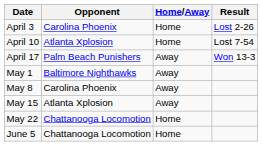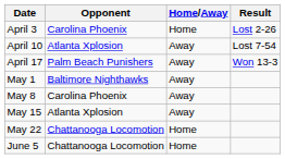 <table class="wikitable">
 <tr>
 <th>Date</th>
 <th>Opponent</th>
 <th><a href='#'>Home</a>/<a href='#'>Away</a></th>
 <th>Result</th>
 </tr>
 <tr>
 <td>April 3</td>
 <td><a href='#'>Carolina Phoenix</a></td>
 <td>Home</td>
 <td><a href='#'>Lost</a> 2-26</td>
 </tr>
 <tr>
 <td>April 10</td>
 <td><a href='#'>Atlanta Xplosion</a></td>
-<td>Home</td>
+<td>Away</td>
 <td>Lost 7-54</td>
 </tr>
 <tr>
 <td>April 17</td>
 <td><a href='#'>Palm Beach Punishers</a></td>
 <td>Away</td>
 <td><a href='#'>Won</a> 13-3</td>
 </tr>
 <tr>
 <td>May 1</td>
 <td><a href='#'>Baltimore Nighthawks</a></td>
 <td>Away</td>
 <td></td>
 </tr>
 <tr>
 <td>May 8</td>
 <td>Carolina Phoenix</td>
 <td>Away</td>
 <td></td>
 </tr>
 <tr>
 <td>May 15</td>
 <td>Atlanta Xplosion</td>
 <td>Away</td>
 <td></td>
 </tr>
 <tr>
 <td>May 22</td>
 <td><a href='#'>Chattanooga Locomotion</a></td>
 <td>Home</td>
 <td></td>
 </tr>
 <tr>
 <td>June 5</td>
 <td>Chattanooga Locomotion</td>
 <td>Home</td>
 <td></td>
 </tr>
 </table>
